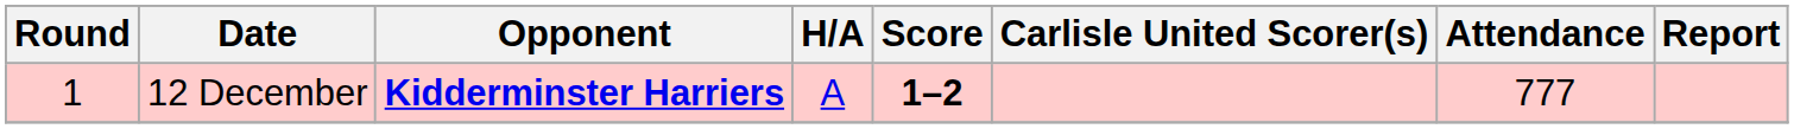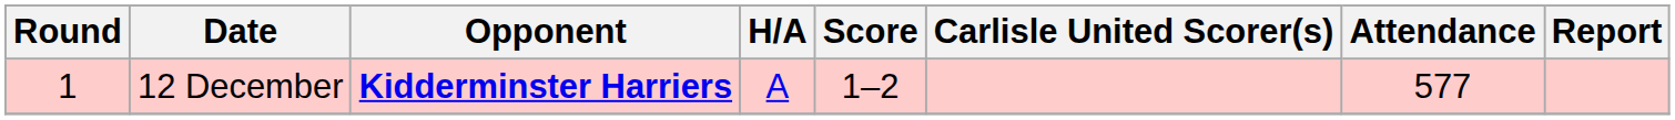 <table class="wikitable" style="text-align:center">
 <tr>
 <th>Round</th>
 <th>Date</th>
 <th>Opponent</th>
 <th>H/A</th>
 <th>Score</th>
 <th>Carlisle United Scorer(s)</th>
 <th>Attendance</th>
 <th>Report</th>
 </tr>
 <tr bgcolor=#FFCCCC>
 <td>1</td>
 <td align=left>12 December</td>
 <td align=left><strong><a href='#'>Kidderminster Harriers</a></strong></td>
 <td><a href='#'>A</a></td>
-<td><strong>1–2</strong></td>
+<td>1–2</td>
 <td align=left></td>
-<td>777</td>
+<td>577</td>
 <td></td>
 </tr>
 <tr>
 </tr>
 </table>
